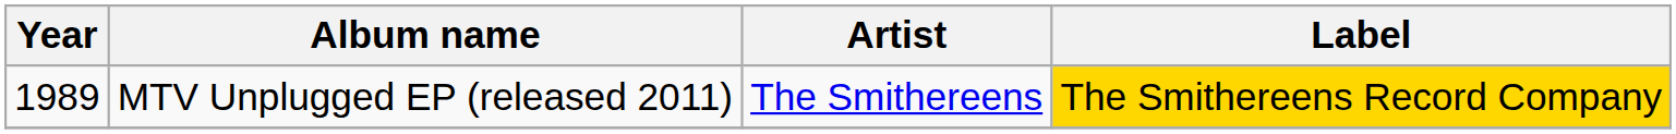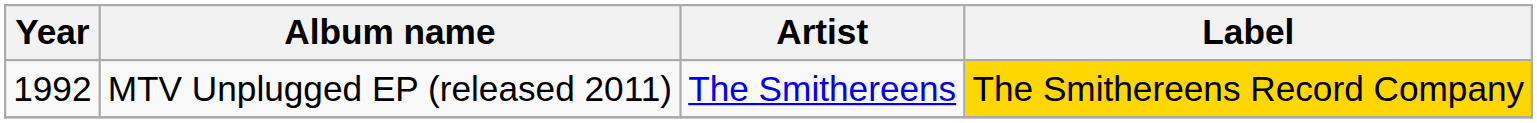 <table class="wikitable plainrowheaders sortable">
 <tr>
 <th>Year</th>
 <th>Album name</th>
 <th>Artist</th>
 <th>Label</th>
 </tr>
 <tr>
-<td>1989</td>
+<td>1992</td>
 <td>MTV Unplugged EP (released 2011)</td>
 <td><a href='#'>The Smithereens</a></td>
 <td style="background: gold;">The Smithereens Record Company</td>
 </tr>
 <tr>
 </tr>
 </table>
